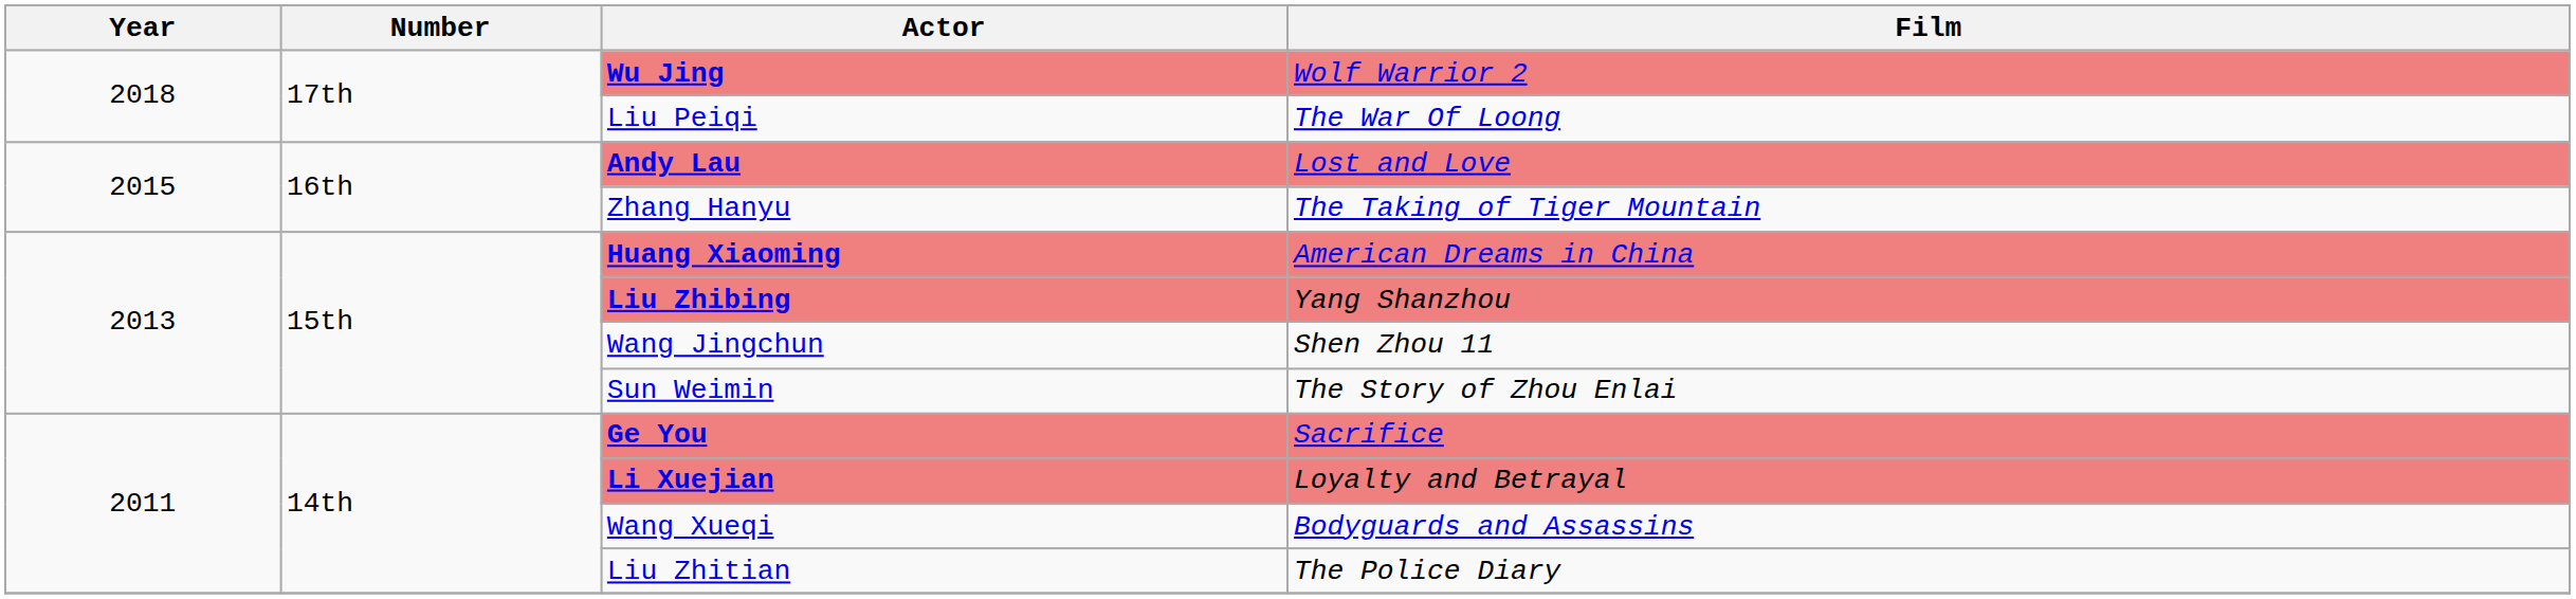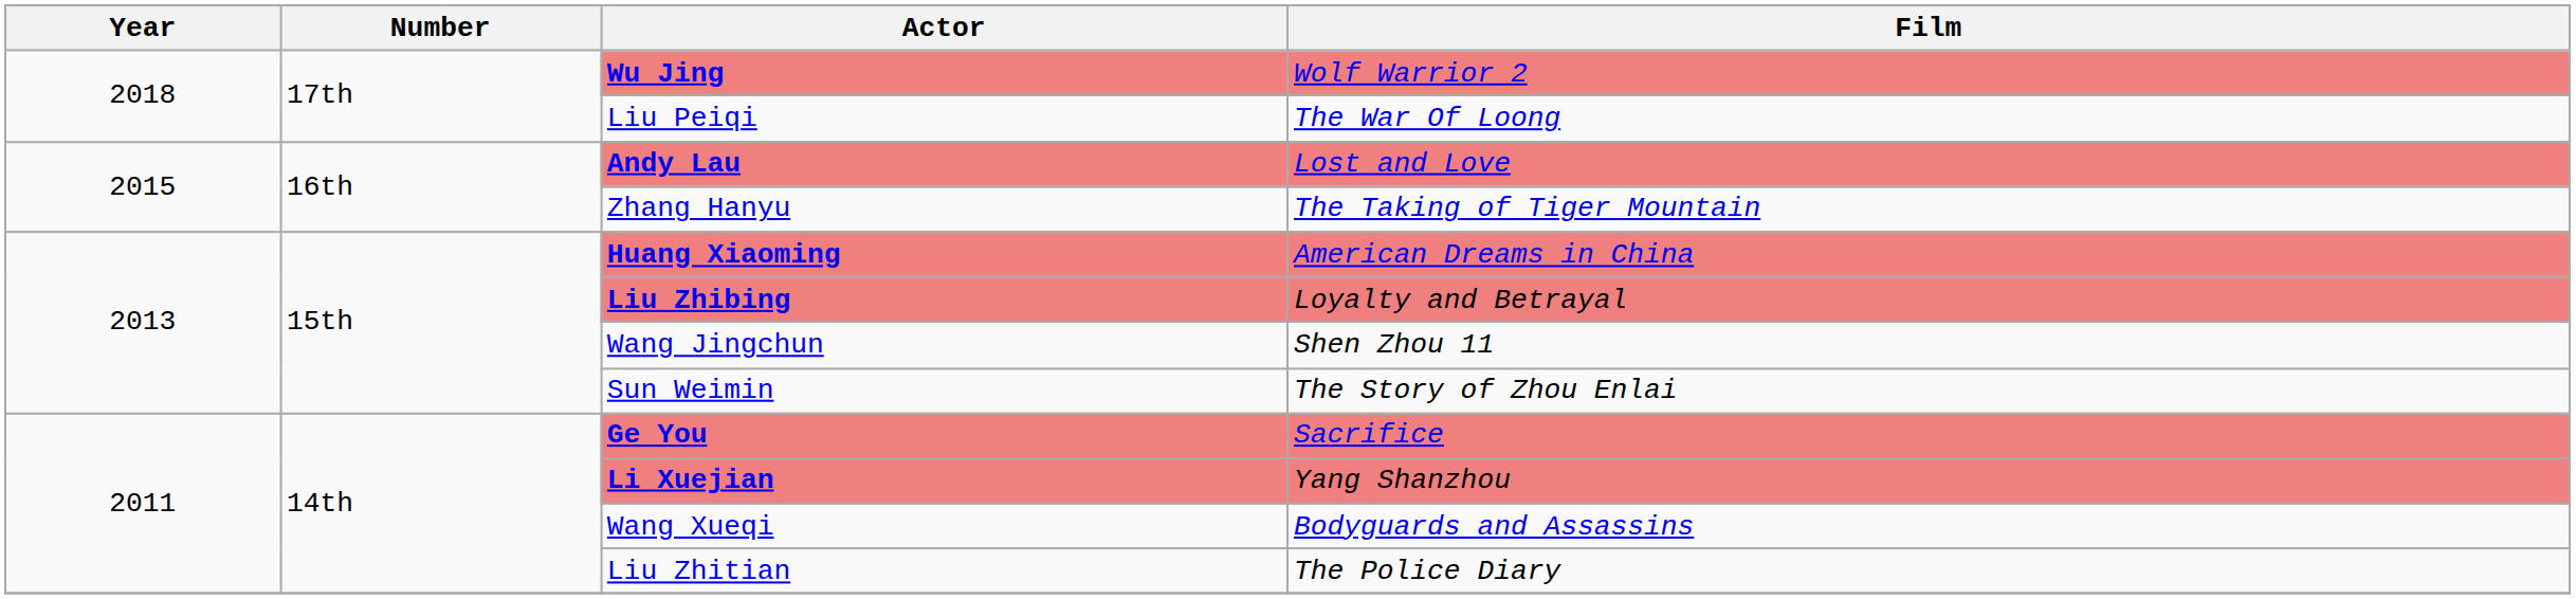 <table class="wikitable" width="95%" align="center">
 <tr>
 <th width="6%">Year</th>
 <th width="7%">Number</th>
 <th width="15%">Actor</th>
 <th width="28%">Film</th>
 </tr>
 <tr>
 <td rowspan="2" style="text-align:center;">2018</td>
 <td rowspan="2">17th</td>
 <td style="background:#F08080;"><strong><a href='#'>Wu Jing</a></strong></td>
 <td style="background:#F08080;"><em><a href='#'>Wolf Warrior 2</a></em></td>
 </tr>
 <tr>
 <td><a href='#'>Liu Peiqi</a></td>
 <td><em><a href='#'>The War Of Loong</a></em></td>
 </tr>
 <tr>
 <td rowspan="2" style="text-align:center;">2015</td>
 <td rowspan="2">16th</td>
 <td style="background:#F08080;"><strong><a href='#'>Andy Lau</a></strong></td>
 <td style="background:#F08080;"><em><a href='#'>Lost and Love</a></em></td>
 </tr>
 <tr>
 <td><a href='#'>Zhang Hanyu</a></td>
 <td><em><a href='#'>The Taking of Tiger Mountain</a></em></td>
 </tr>
 <tr>
 <td rowspan="4" style="text-align:center;">2013</td>
 <td rowspan="4">15th</td>
 <td style="background:#F08080;"><strong><a href='#'>Huang Xiaoming</a></strong></td>
 <td style="background:#F08080;"><em><a href='#'>American Dreams in China</a></em></td>
 </tr>
 <tr>
 <td style="background:#F08080;"><strong><a href='#'>Liu Zhibing</a></strong></td>
-<td style="background:#F08080;"><em>Yang Shanzhou</em></td>
+<td style="background:#F08080;"><em>Loyalty and Betrayal</em></td>
 </tr>
 <tr>
 <td><a href='#'>Wang Jingchun</a></td>
 <td><em>Shen Zhou 11</em></td>
 </tr>
 <tr>
 <td><a href='#'>Sun Weimin</a></td>
 <td><em>The Story of Zhou Enlai</em></td>
 </tr>
 <tr>
 <td rowspan="4" style="text-align:center;">2011</td>
 <td rowspan="4">14th</td>
 <td style="background:#F08080;"><strong><a href='#'>Ge You</a></strong></td>
 <td style="background:#F08080;"><em><a href='#'>Sacrifice</a></em></td>
 </tr>
 <tr>
 <td style="background:#F08080;"><strong><a href='#'>Li Xuejian</a></strong></td>
-<td style="background:#F08080;"><em>Loyalty and Betrayal</em></td>
+<td style="background:#F08080;"><em>Yang Shanzhou</em></td>
 </tr>
 <tr>
 <td><a href='#'>Wang Xueqi</a></td>
 <td><em><a href='#'>Bodyguards and Assassins</a></em></td>
 </tr>
 <tr>
 <td><a href='#'>Liu Zhitian</a></td>
 <td><em>The Police Diary</em></td>
 </tr>
 <tr>
 </tr>
 </table>
